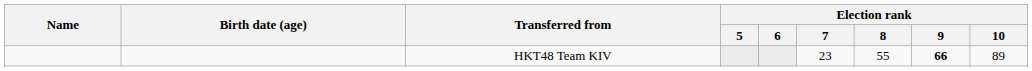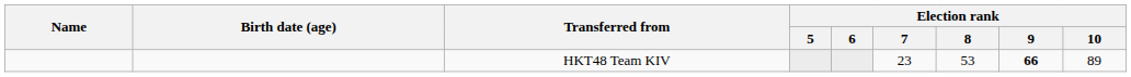 <table class="wikitable sortable"  style="text-align:center; width:100%;">
 <tr>
 <th rowspan="2">Name</th>
 <th rowspan="2">Birth date (age)</th>
 <th rowspan="2">Transferred from</th>
 <th colspan="6">Election rank</th>
 </tr>
 <tr>
 <th data-sort-type="number">5</th>
 <th data-sort-type="number">6</th>
 <th data-sort-type="number">7</th>
 <th data-sort-type="number">8</th>
 <th data-sort-type="number">9</th>
 <th data-sort-type="number">10</th>
 </tr>
 <tr>
 <td style="text-align:left;" data-sort-value="Tani Marika"></td>
 <td style="text-align:left;"></td>
 <td>HKT48 Team KIV</td>
 <td style="background:#ececec; color:gray;"></td>
 <td style="background:#ececec; color:gray;"></td>
 <td>23</td>
-<td>55</td>
+<td>53</td>
 <td><strong>66</strong></td>
 <td>89</td>
 </tr>
 </table>
